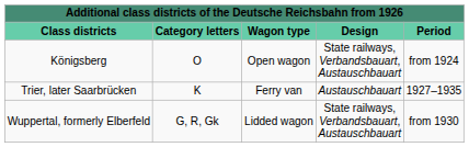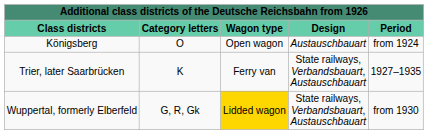 <table class="wikitable">
 <tr>
 <th style="background:#458B74;" colspan="5">Additional class districts of the Deutsche Reichsbahn from 1926</th>
 </tr>
 <tr>
 <th style="background:#66CDAA">Class districts</th>
 <th style="background:#66CDAA">Category letters</th>
 <th style="background:#66CDAA">Wagon type</th>
 <th style="background:#66CDAA">Design</th>
 <th style="background:#66CDAA">Period</th>
 </tr>
 <tr>
 <td align="center">Königsberg</td>
 <td align="center">O</td>
 <td align="center">Open wagon</td>
-<td align="center">State railways,<br> <em>Verbandsbauart</em>,<br> <em>Austauschbauart</em></td>
+<td align="center"><em>Austauschbauart</em></td>
 <td align="center">from 1924</td>
 </tr>
 <tr>
 <td align="center">Trier, later Saarbrücken</td>
 <td align="center">K</td>
 <td align="center">Ferry van</td>
-<td align="center"><em>Austauschbauart</em></td>
+<td align="center">State railways,<br> <em>Verbandsbauart</em>,<br> <em>Austauschbauart</em></td>
 <td align="center">1927–1935</td>
 </tr>
 <tr>
 <td align="center">Wuppertal, formerly Elberfeld</td>
 <td align="center">G, R, Gk</td>
-<td align="center">Lidded wagon</td>
+<td align="center" style="background: gold;">Lidded wagon</td>
 <td align="center">State railways,<br> <em>Verbandsbauart</em>,<br> <em>Austauschbauart</em></td>
 <td align="center">from 1930</td>
 </tr>
 </table>
